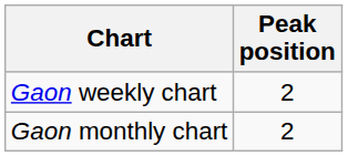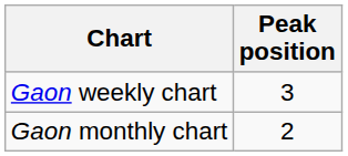 <table class="wikitable sortable">
 <tr>
 <th>Chart</th>
 <th>Peak<br>position</th>
 </tr>
 <tr>
 <td><em><a href='#'>Gaon</a></em> weekly chart</td>
-<td align="center">2</td>
+<td align="center">3</td>
 </tr>
 <tr>
 <td><em>Gaon</em> monthly chart</td>
 <td align="center">2</td>
 </tr>
 </table>
